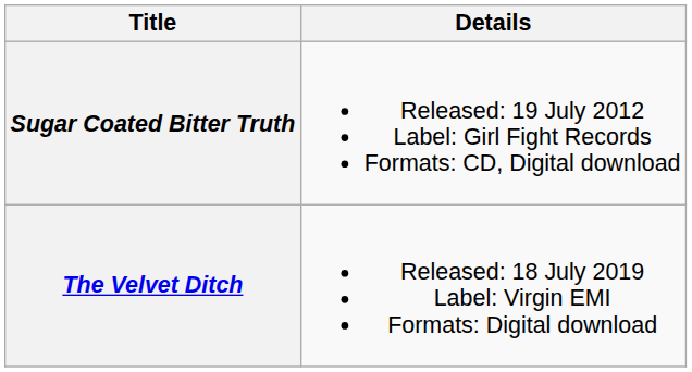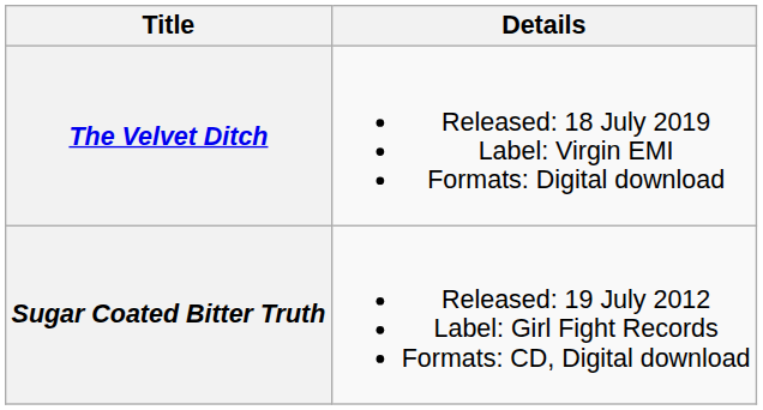 <table class="wikitable plainrowheaders" style="text-align:center;">
 <tr>
 <th scope="col">Title</th>
 <th scope="col">Details</th>
 </tr>
 <tr>
+<th scope="row"><em><a href='#'>The Velvet Ditch</a></em></th>
+<td><br><ul><li>Released: 18 July 2019</li><li>Label: Virgin EMI</li><li>Formats: Digital download</li></ul></td>
+</tr>
+<tr>
 <th scope="row"><em>Sugar Coated Bitter Truth</em></th>
 <td><br><ul><li>Released: 19 July 2012</li><li>Label: Girl Fight Records</li><li>Formats: CD, Digital download</li></ul></td>
 </tr>
-<tr>
-<th scope="row"><em><a href='#'>The Velvet Ditch</a></em></th>
-<td><br><ul><li>Released: 18 July 2019</li><li>Label: Virgin EMI</li><li>Formats: Digital download</li></ul></td>
-</tr>
 </table>
